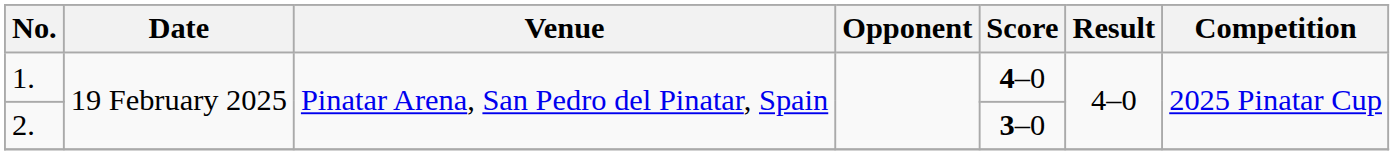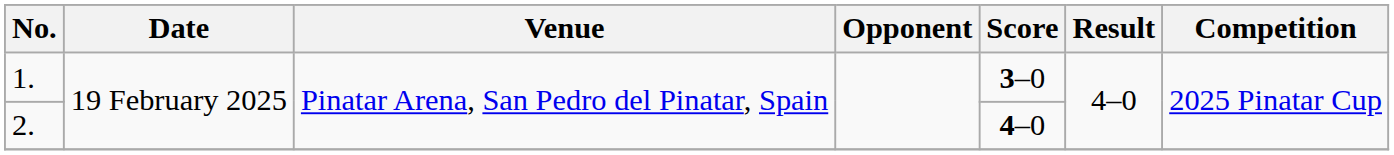 <table class="wikitable">
 <tr>
 <th>No.</th>
 <th>Date</th>
 <th>Venue</th>
 <th>Opponent</th>
 <th>Score</th>
 <th>Result</th>
 <th>Competition</th>
 </tr>
 <tr>
 <td>1.</td>
 <td rowspan=2>19 February 2025</td>
 <td rowspan=2><a href='#'>Pinatar Arena</a>, <a href='#'>San Pedro del Pinatar</a>, <a href='#'>Spain</a></td>
 <td rowspan=2></td>
-<td align=center><strong>4</strong>–0</td>
+<td align=center><strong>3</strong>–0</td>
 <td rowspan=2 align=center>4–0</td>
 <td rowspan=2><a href='#'>2025 Pinatar Cup</a></td>
 </tr>
 <tr>
 <td>2.</td>
-<td align=center><strong>3</strong>–0</td>
+<td align=center><strong>4</strong>–0</td>
 </tr>
 <tr>
 </tr>
 </table>
